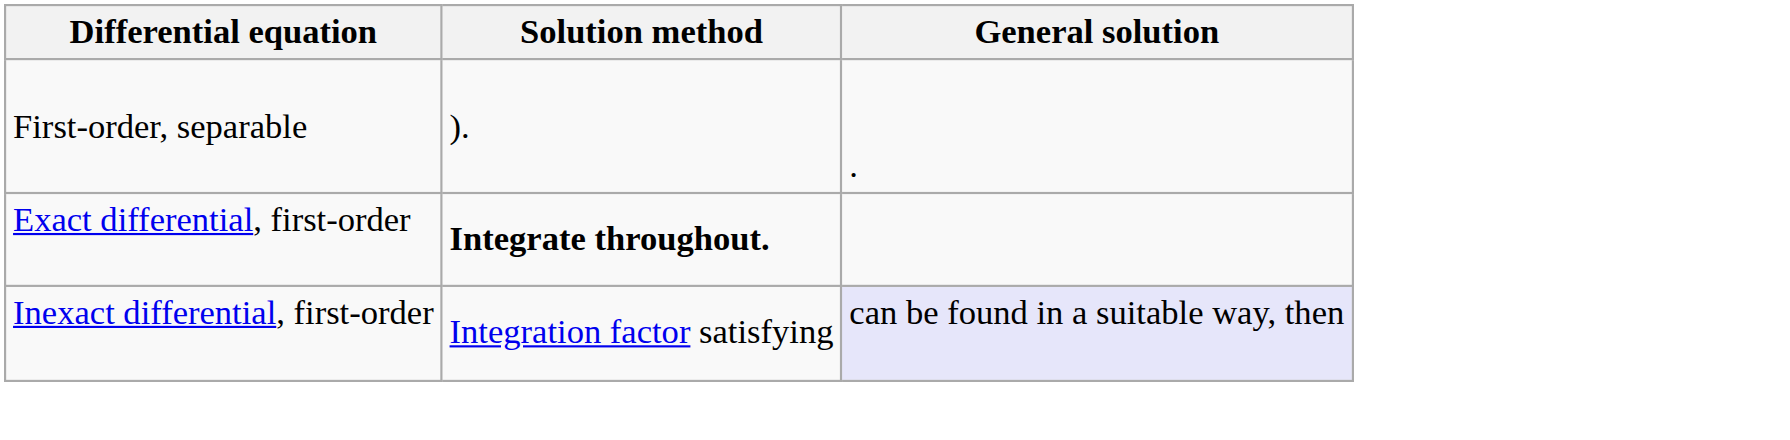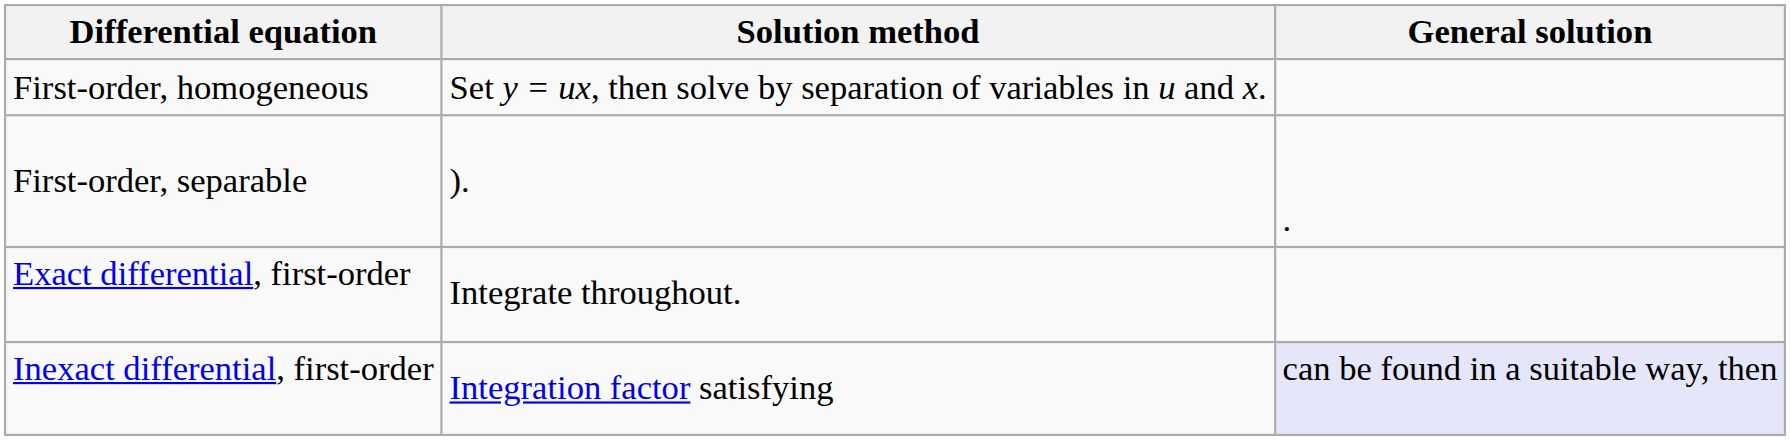 <table class="wikitable">
 <tr>
 <th scope="col">Differential equation</th>
 <th scope="col">Solution method</th>
 <th scope="col">General solution</th>
+</tr>
+<tr>
+<td>First-order, homogeneous<br></td>
+<td>Set <em>y = ux</em>, then solve by separation of variables in <em>u</em> and <em>x</em>.</td>
+<td></td>
 </tr>
 <tr>
 <td>First-order, separable<br></td>
 <td>).</td>
 <td><br><br>.</td>
 </tr>
 <tr>
 <td><a href='#'>Exact differential</a>, first-order<br><br></td>
-<td><strong>Integrate throughout.</strong></td>
+<td>Integrate throughout.</td>
 <td><br></td>
 </tr>
 <tr>
 <td><a href='#'>Inexact differential</a>, first-order<br><br></td>
 <td><a href='#'>Integration factor</a> satisfying<br></td>
 <td style="background: lavender;"> can be found in a suitable way, then<br><br></td>
 </tr>
 </table>
